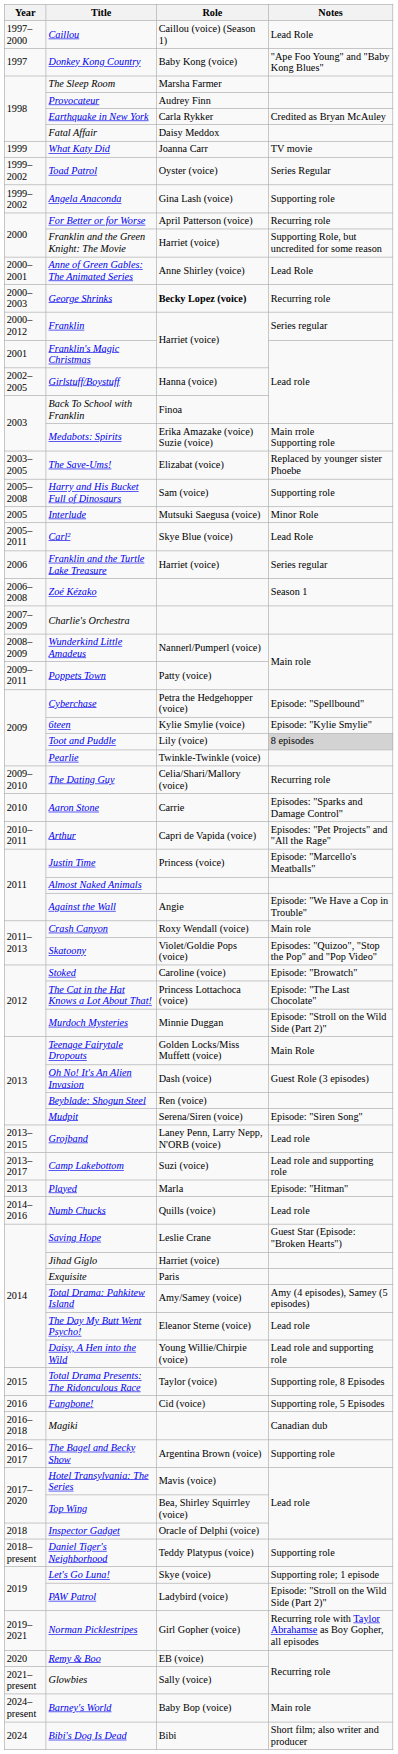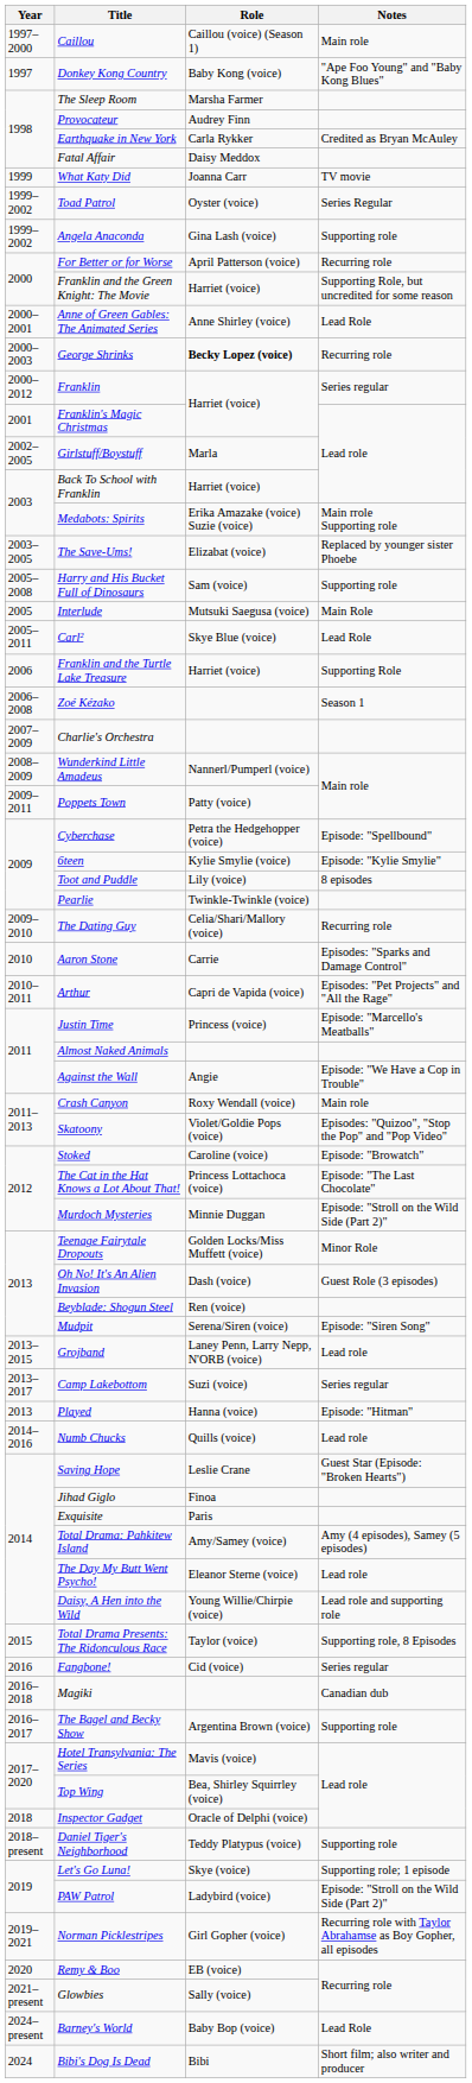 <table class="wikitable sortable">
 <tr>
 <th>Year</th>
 <th>Title</th>
 <th>Role</th>
 <th class="unsortable">Notes</th>
 </tr>
 <tr>
 <td>1997–2000</td>
 <td><em><a href='#'>Caillou</a></em></td>
 <td>Caillou (voice) (Season 1)</td>
-<td>Lead Role</td>
+<td>Main role</td>
 </tr>
 <tr>
 <td>1997</td>
 <td><em><a href='#'>Donkey Kong Country</a></em></td>
 <td>Baby Kong (voice)</td>
 <td>"Ape Foo Young" and "Baby Kong Blues"</td>
 </tr>
 <tr>
 <td rowspan="4">1998</td>
 <td data-sort-value="Sleep Room, The"><em>The Sleep Room</em></td>
 <td>Marsha Farmer</td>
 <td></td>
 </tr>
 <tr>
 <td><em><a href='#'>Provocateur</a></em></td>
 <td>Audrey Finn</td>
 <td></td>
 </tr>
 <tr>
 <td><em><a href='#'>Earthquake in New York</a></em></td>
 <td>Carla Rykker</td>
 <td>Credited as Bryan McAuley</td>
 </tr>
 <tr>
 <td><em>Fatal Affair</em></td>
 <td>Daisy Meddox</td>
 <td></td>
 </tr>
 <tr>
 <td>1999</td>
 <td><em><a href='#'>What Katy Did</a></em></td>
 <td>Joanna Carr</td>
 <td>TV movie</td>
 </tr>
 <tr>
 <td>1999–2002</td>
 <td><em><a href='#'>Toad Patrol</a></em></td>
 <td>Oyster (voice)</td>
 <td>Series Regular</td>
 </tr>
 <tr>
 <td>1999–2002</td>
 <td><em><a href='#'>Angela Anaconda</a></em></td>
 <td>Gina Lash (voice)</td>
 <td>Supporting role</td>
 </tr>
 <tr>
 <td rowspan="2">2000</td>
 <td><em><a href='#'>For Better or for Worse</a></em></td>
 <td>April Patterson (voice)</td>
 <td>Recurring role</td>
 </tr>
 <tr>
 <td><em>Franklin and the Green Knight: The Movie</em></td>
 <td>Harriet (voice)</td>
 <td>Supporting Role, but uncredited for some reason</td>
 </tr>
 <tr>
 <td>2000–2001</td>
 <td><em><a href='#'>Anne of Green Gables: The Animated Series</a></em></td>
 <td>Anne Shirley (voice)</td>
 <td>Lead Role</td>
 </tr>
 <tr>
 <td>2000–2003</td>
 <td><em><a href='#'>George Shrinks</a></em></td>
 <td><strong>Becky Lopez (voice)</strong></td>
 <td>Recurring role</td>
 </tr>
 <tr>
 <td>2000–2012</td>
 <td><em><a href='#'>Franklin</a></em></td>
 <td rowspan="2">Harriet (voice)</td>
 <td>Series regular</td>
 </tr>
 <tr>
 <td>2001</td>
 <td><em><a href='#'>Franklin's Magic Christmas</a></em></td>
 <td rowspan="3">Lead role</td>
 </tr>
 <tr>
 <td>2002–2005</td>
 <td><em><a href='#'>Girlstuff/Boystuff</a></em></td>
-<td>Hanna (voice)</td>
+<td>Marla</td>
 </tr>
 <tr>
 <td rowspan="2">2003</td>
 <td><em>Back To School with Franklin</em></td>
-<td>Finoa</td>
+<td>Harriet (voice)</td>
 </tr>
 <tr>
 <td><em><a href='#'>Medabots: Spirits</a></em></td>
 <td>Erika Amazake (voice)<br>Suzie (voice)</td>
 <td>Main rrole<br>Supporting role</td>
 </tr>
 <tr>
 <td>2003–2005</td>
 <td data-sort-value="Save-Ums!, The"><em><a href='#'>The Save-Ums!</a></em></td>
 <td>Elizabat (voice)</td>
 <td>Replaced by younger sister Phoebe</td>
 </tr>
 <tr>
 <td>2005–2008</td>
 <td><em><a href='#'>Harry and His Bucket Full of Dinosaurs</a></em></td>
 <td>Sam (voice)</td>
 <td>Supporting role</td>
 </tr>
 <tr>
 <td>2005</td>
 <td><em><a href='#'>Interlude</a></em></td>
 <td>Mutsuki Saegusa (voice)</td>
-<td>Minor Role</td>
+<td>Main Role</td>
 </tr>
 <tr>
 <td>2005–2011</td>
 <td><em><a href='#'>Carl²</a></em></td>
 <td>Skye Blue (voice)</td>
 <td>Lead Role</td>
 </tr>
 <tr>
 <td>2006</td>
 <td><em><a href='#'>Franklin and the Turtle Lake Treasure</a></em></td>
 <td>Harriet (voice)</td>
-<td>Series regular</td>
+<td>Supporting Role</td>
 </tr>
 <tr>
 <td>2006–2008</td>
 <td><em><a href='#'>Zoé Kézako</a></em></td>
 <td></td>
 <td>Season 1</td>
 </tr>
 <tr>
 <td>2007–2009</td>
 <td><em>Charlie's Orchestra</em></td>
 <td></td>
 <td></td>
 </tr>
 <tr>
 <td>2008–2009</td>
 <td><em><a href='#'>Wunderkind Little Amadeus</a></em></td>
 <td>Nannerl/Pumperl (voice)</td>
 <td rowspan="2">Main role</td>
 </tr>
 <tr>
 <td>2009–2011</td>
 <td><em><a href='#'>Poppets Town</a></em></td>
 <td>Patty (voice)</td>
 </tr>
 <tr>
 <td rowspan="4">2009</td>
 <td><em><a href='#'>Cyberchase</a></em></td>
 <td>Petra the Hedgehopper (voice)</td>
 <td>Episode: "Spellbound"</td>
 </tr>
 <tr>
 <td><em><a href='#'>6teen</a></em></td>
 <td>Kylie Smylie (voice)</td>
 <td>Episode: "Kylie Smylie"</td>
 </tr>
 <tr>
 <td><em><a href='#'>Toot and Puddle</a></em></td>
 <td>Lily (voice)</td>
-<td style="background: lightgrey;">8 episodes</td>
+<td>8 episodes</td>
 </tr>
 <tr>
 <td><em><a href='#'>Pearlie</a></em></td>
 <td>Twinkle-Twinkle (voice)</td>
 <td></td>
 </tr>
 <tr>
 <td>2009–2010</td>
 <td data-sort-value="Dating Guy, The"><em><a href='#'>The Dating Guy</a></em></td>
 <td>Celia/Shari/Mallory (voice)</td>
 <td>Recurring role</td>
 </tr>
 <tr>
 <td>2010</td>
 <td><em><a href='#'>Aaron Stone</a></em></td>
 <td>Carrie</td>
 <td>Episodes: "Sparks and Damage Control"</td>
 </tr>
 <tr>
 <td>2010–2011</td>
 <td><em><a href='#'>Arthur</a></em></td>
 <td>Capri de Vapida (voice)</td>
 <td>Episodes: "Pet Projects" and "All the Rage"</td>
 </tr>
 <tr>
 <td rowspan="3">2011</td>
 <td><em><a href='#'>Justin Time</a></em></td>
 <td>Princess (voice)</td>
 <td>Episode: "Marcello's Meatballs"</td>
 </tr>
 <tr>
 <td><em><a href='#'>Almost Naked Animals</a></em></td>
 <td></td>
 <td></td>
 </tr>
 <tr>
 <td><em><a href='#'>Against the Wall</a></em></td>
 <td>Angie</td>
 <td>Episode: "We Have a Cop in Trouble"</td>
 </tr>
 <tr>
 <td rowspan="2">2011–2013</td>
 <td><em><a href='#'>Crash Canyon</a></em></td>
 <td>Roxy Wendall (voice)</td>
 <td>Main role</td>
 </tr>
 <tr>
 <td><em><a href='#'>Skatoony</a></em></td>
 <td>Violet/Goldie Pops (voice)</td>
 <td>Episodes: "Quizoo", "Stop the Pop" and "Pop Video"</td>
 </tr>
 <tr>
 <td rowspan="3">2012</td>
 <td><em><a href='#'>Stoked</a></em></td>
 <td>Caroline (voice)</td>
 <td>Episode: "Browatch"</td>
 </tr>
 <tr>
 <td data-sort-value="Cat in the Hat Knows a Lot About That!, The"><em><a href='#'>The Cat in the Hat Knows a Lot About That!</a></em></td>
 <td>Princess Lottachoca (voice)</td>
 <td>Episode: "The Last Chocolate"</td>
 </tr>
 <tr>
 <td><em><a href='#'>Murdoch Mysteries</a></em></td>
 <td>Minnie Duggan</td>
 <td>Episode: "Stroll on the Wild Side (Part 2)"</td>
 </tr>
 <tr>
 <td rowspan="4">2013</td>
 <td><em><a href='#'>Teenage Fairytale Dropouts</a></em></td>
 <td>Golden Locks/Miss Muffett (voice)</td>
-<td>Main Role</td>
+<td>Minor Role</td>
 </tr>
 <tr>
 <td><em><a href='#'>Oh No! It's An Alien Invasion</a></em></td>
 <td>Dash (voice)</td>
 <td>Guest Role (3 episodes)</td>
 </tr>
 <tr>
 <td><em><a href='#'>Beyblade: Shogun Steel</a></em></td>
 <td>Ren (voice)</td>
 <td></td>
 </tr>
 <tr>
 <td><em><a href='#'>Mudpit</a></em></td>
 <td>Serena/Siren (voice)</td>
 <td>Episode: "Siren Song"</td>
 </tr>
 <tr>
 <td>2013–2015</td>
 <td><em><a href='#'>Grojband</a></em></td>
 <td>Laney Penn, Larry Nepp, N'ORB (voice)</td>
 <td>Lead role</td>
 </tr>
 <tr>
 <td>2013–2017</td>
 <td><em><a href='#'>Camp Lakebottom</a></em></td>
 <td>Suzi (voice)</td>
-<td>Lead role and supporting role</td>
+<td>Series regular</td>
 </tr>
 <tr>
 <td>2013</td>
 <td><em><a href='#'>Played</a></em></td>
-<td>Marla</td>
+<td>Hanna (voice)</td>
 <td>Episode: "Hitman"</td>
 </tr>
 <tr>
 <td>2014–2016</td>
 <td><em><a href='#'>Numb Chucks</a></em></td>
 <td>Quills (voice)</td>
 <td>Lead role</td>
 </tr>
 <tr>
 <td rowspan="6">2014</td>
 <td><em><a href='#'>Saving Hope</a></em></td>
 <td>Leslie Crane</td>
 <td>Guest Star (Episode: "Broken Hearts")</td>
 </tr>
 <tr>
 <td><em>Jihad Giglo</em></td>
-<td>Harriet (voice)</td>
+<td>Finoa</td>
 <td></td>
 </tr>
 <tr>
 <td><em>Exquisite</em></td>
 <td>Paris</td>
 <td></td>
 </tr>
 <tr>
 <td><em><a href='#'>Total Drama: Pahkitew Island</a></em></td>
 <td>Amy/Samey (voice)</td>
 <td>Amy (4 episodes), Samey (5 episodes)</td>
 </tr>
 <tr>
 <td data-sort-value="Day My Butt Went Psycho!, The"><em><a href='#'>The Day My Butt Went Psycho!</a></em></td>
 <td>Eleanor Sterne (voice)</td>
 <td>Lead role</td>
 </tr>
 <tr>
 <td><em><a href='#'>Daisy, A Hen into the Wild</a></em></td>
 <td>Young Willie/Chirpie (voice)</td>
 <td>Lead role and supporting role</td>
 </tr>
 <tr>
 <td>2015</td>
 <td><em><a href='#'>Total Drama Presents: The Ridonculous Race</a></em></td>
 <td>Taylor (voice)</td>
 <td>Supporting role, 8 Episodes</td>
 </tr>
 <tr>
 <td>2016</td>
 <td><em><a href='#'>Fangbone!</a></em></td>
 <td>Cid (voice)</td>
-<td>Supporting role, 5 Episodes</td>
+<td>Series regular</td>
 </tr>
 <tr>
 <td>2016–2018</td>
 <td><em>Magiki</em></td>
 <td></td>
 <td>Canadian dub</td>
 </tr>
 <tr>
 <td>2016–2017</td>
 <td data-sort-value="Bagel and Becky Show, The"><em><a href='#'>The Bagel and Becky Show</a></em></td>
 <td>Argentina Brown (voice)</td>
 <td>Supporting role</td>
 </tr>
 <tr>
 <td rowspan="2">2017–2020</td>
 <td><em><a href='#'>Hotel Transylvania: The Series</a></em></td>
 <td>Mavis (voice)</td>
 <td rowspan="3">Lead role</td>
 </tr>
 <tr>
 <td><em><a href='#'>Top Wing</a></em></td>
 <td>Bea, Shirley Squirrley (voice)</td>
 </tr>
 <tr>
 <td>2018</td>
 <td><em><a href='#'>Inspector Gadget</a></em></td>
 <td>Oracle of Delphi (voice)</td>
 </tr>
 <tr>
 <td>2018–present</td>
 <td><em><a href='#'>Daniel Tiger's Neighborhood</a></em></td>
 <td>Teddy Platypus (voice)</td>
 <td>Supporting role</td>
 </tr>
 <tr>
 <td rowspan="2">2019</td>
 <td><em><a href='#'>Let's Go Luna!</a></em></td>
 <td>Skye (voice)</td>
 <td>Supporting role; 1 episode</td>
 </tr>
 <tr>
 <td><em><a href='#'>PAW Patrol</a></em></td>
 <td>Ladybird (voice)</td>
 <td>Episode: "Stroll on the Wild Side (Part 2)"</td>
 </tr>
 <tr>
 <td>2019–2021</td>
 <td><em><a href='#'>Norman Picklestripes</a></em></td>
 <td>Girl Gopher (voice)</td>
 <td>Recurring role with <a href='#'>Taylor Abrahamse</a> as Boy Gopher, all episodes</td>
 </tr>
 <tr>
 <td>2020</td>
 <td><em><a href='#'>Remy & Boo</a></em></td>
 <td>EB (voice)</td>
 <td rowspan="2">Recurring role</td>
 </tr>
 <tr>
 <td>2021–present</td>
 <td><em>Glowbies</em></td>
 <td>Sally (voice)</td>
 </tr>
 <tr>
 <td>2024–present</td>
 <td><em><a href='#'>Barney's World</a></em></td>
 <td>Baby Bop (voice)</td>
-<td>Main role</td>
+<td>Lead Role</td>
 </tr>
 <tr>
 <td>2024</td>
 <td><em><a href='#'>Bibi's Dog Is Dead</a></em></td>
 <td>Bibi</td>
 <td>Short film; also writer and producer</td>
 </tr>
 </table>
